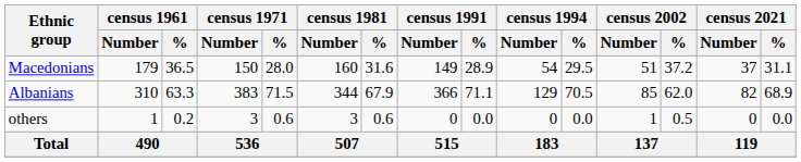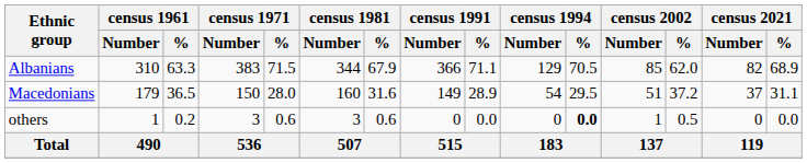 <table class="wikitable">
 <tr>
 <th rowspan="2">Ethnic<br>group</th>
 <th colspan="2">census 1961</th>
 <th colspan="2">census 1971</th>
 <th colspan="2">census 1981</th>
 <th colspan="2">census 1991</th>
 <th colspan="2">census 1994</th>
 <th colspan="2">census 2002</th>
 <th colspan="2">census 2021</th>
 </tr>
 <tr bgcolor="#e0e0e0">
 <th>Number</th>
 <th>%</th>
 <th>Number</th>
 <th>%</th>
 <th>Number</th>
 <th>%</th>
 <th>Number</th>
 <th>%</th>
 <th>Number</th>
 <th>%</th>
 <th>Number</th>
 <th>%</th>
 <th>Number</th>
 <th>%</th>
 </tr>
 <tr>
+<td><a href='#'>Albanians</a></td>
+<td align="right">310</td>
+<td align="right">63.3</td>
+<td align="right">383</td>
+<td align="right">71.5</td>
+<td align="right">344</td>
+<td align="right">67.9</td>
+<td align="right">366</td>
+<td align="right">71.1</td>
+<td align="right">129</td>
+<td align="right">70.5</td>
+<td align="right">85</td>
+<td align="right">62.0</td>
+<td align="right">82</td>
+<td align="right">68.9</td>
+</tr>
+<tr>
 <td><a href='#'>Macedonians</a></td>
 <td align="right">179</td>
 <td align="right">36.5</td>
 <td align="right">150</td>
 <td align="right">28.0</td>
 <td align="right">160</td>
 <td align="right">31.6</td>
 <td align="right">149</td>
 <td align="right">28.9</td>
 <td align="right">54</td>
 <td align="right">29.5</td>
 <td align="right">51</td>
 <td align="right">37.2</td>
 <td align="right">37</td>
 <td align="right">31.1</td>
 </tr>
 <tr>
-<td><a href='#'>Albanians</a></td>
-<td align="right">310</td>
-<td align="right">63.3</td>
-<td align="right">383</td>
-<td align="right">71.5</td>
-<td align="right">344</td>
-<td align="right">67.9</td>
-<td align="right">366</td>
-<td align="right">71.1</td>
-<td align="right">129</td>
-<td align="right">70.5</td>
-<td align="right">85</td>
-<td align="right">62.0</td>
-<td align="right">82</td>
-<td align="right">68.9</td>
-</tr>
-<tr>
 <td>others</td>
 <td align="right">1</td>
 <td align="right">0.2</td>
 <td align="right">3</td>
 <td align="right">0.6</td>
 <td align="right">3</td>
 <td align="right">0.6</td>
 <td align="right">0</td>
 <td align="right">0.0</td>
 <td align="right">0</td>
-<td align="right">0.0</td>
+<td align="right"><strong>0.0</strong></td>
 <td align="right">1</td>
 <td align="right">0.5</td>
 <td align="right">0</td>
 <td align="right">0.0</td>
 </tr>
 <tr bgcolor="#e0e0e0">
 <th align="left">Total</th>
 <th colspan="2">490</th>
 <th colspan="2">536</th>
 <th colspan="2">507</th>
 <th colspan="2">515</th>
 <th colspan="2">183</th>
 <th colspan="2">137</th>
 <th colspan="2">119</th>
 </tr>
 <tr>
 </tr>
 </table>
